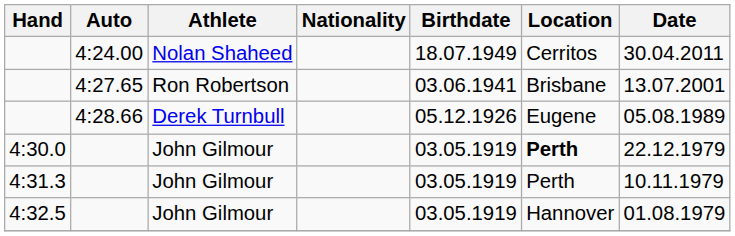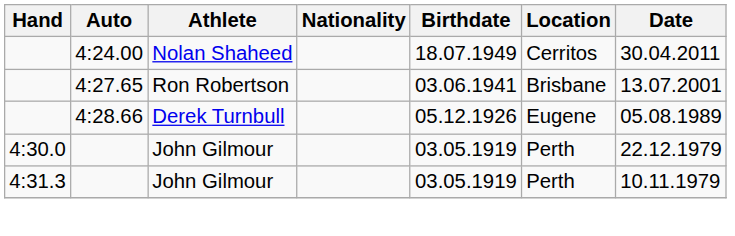 <table class="wikitable">
 <tr>
 <th>Hand</th>
 <th>Auto</th>
 <th>Athlete</th>
 <th>Nationality</th>
 <th>Birthdate</th>
 <th>Location</th>
 <th>Date</th>
 </tr>
 <tr>
 <td></td>
 <td>4:24.00</td>
 <td><a href='#'>Nolan Shaheed</a></td>
 <td></td>
 <td>18.07.1949</td>
 <td>Cerritos</td>
 <td>30.04.2011</td>
 </tr>
 <tr>
 <td></td>
 <td>4:27.65</td>
 <td>Ron Robertson</td>
 <td></td>
 <td>03.06.1941</td>
 <td>Brisbane</td>
 <td>13.07.2001</td>
 </tr>
 <tr>
 <td></td>
 <td>4:28.66</td>
 <td><a href='#'>Derek Turnbull</a></td>
 <td></td>
 <td>05.12.1926</td>
 <td>Eugene</td>
 <td>05.08.1989</td>
 </tr>
 <tr>
 <td>4:30.0</td>
 <td></td>
 <td>John Gilmour</td>
 <td></td>
 <td>03.05.1919</td>
-<td><strong>Perth</strong></td>
+<td>Perth</td>
 <td>22.12.1979</td>
 </tr>
 <tr>
 <td>4:31.3</td>
 <td></td>
 <td>John Gilmour</td>
 <td></td>
 <td>03.05.1919</td>
 <td>Perth</td>
 <td>10.11.1979</td>
 </tr>
 <tr>
-<td>4:32.5</td>
-<td></td>
-<td>John Gilmour</td>
-<td></td>
-<td>03.05.1919</td>
-<td>Hannover</td>
-<td>01.08.1979</td>
-</tr>
-<tr>
 </tr>
 </table>
